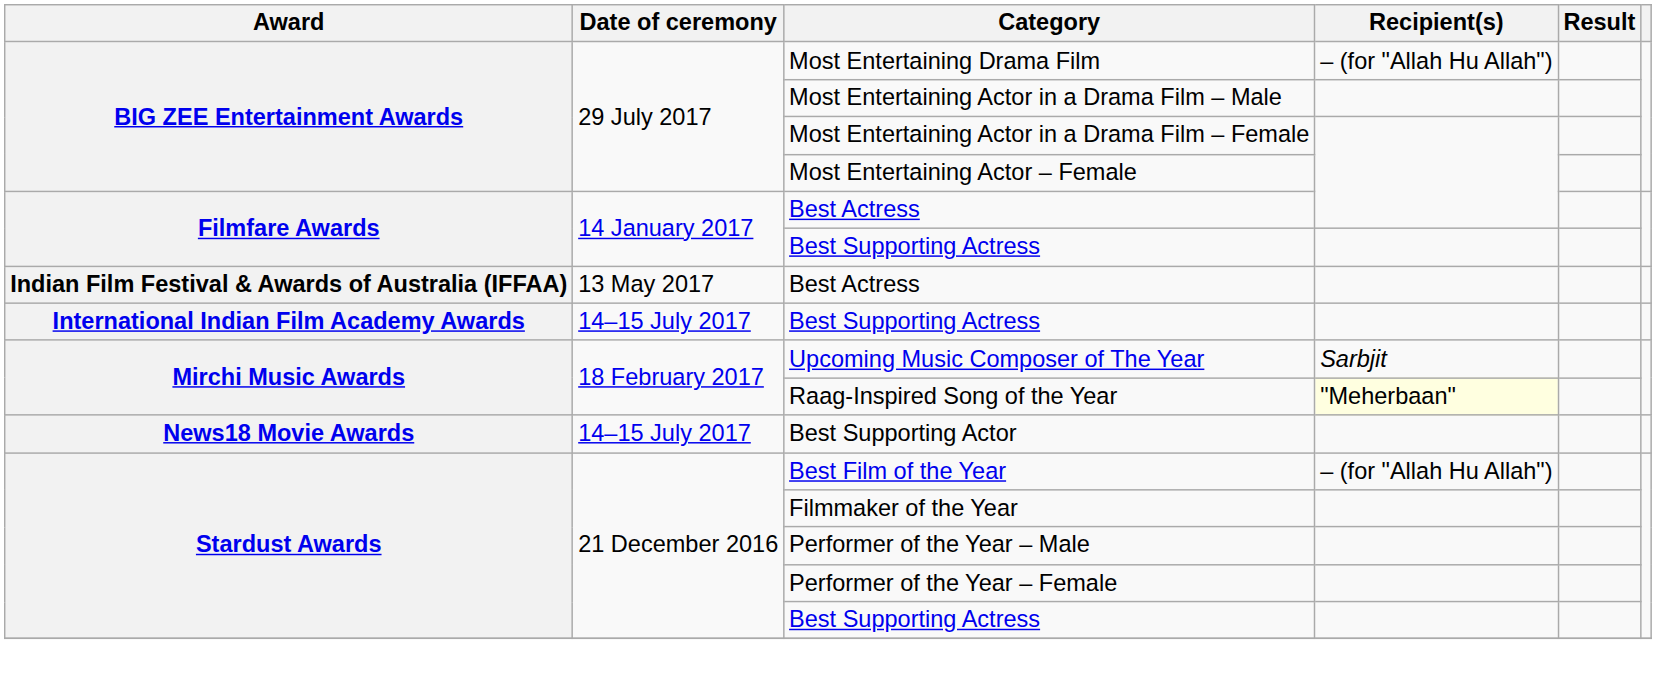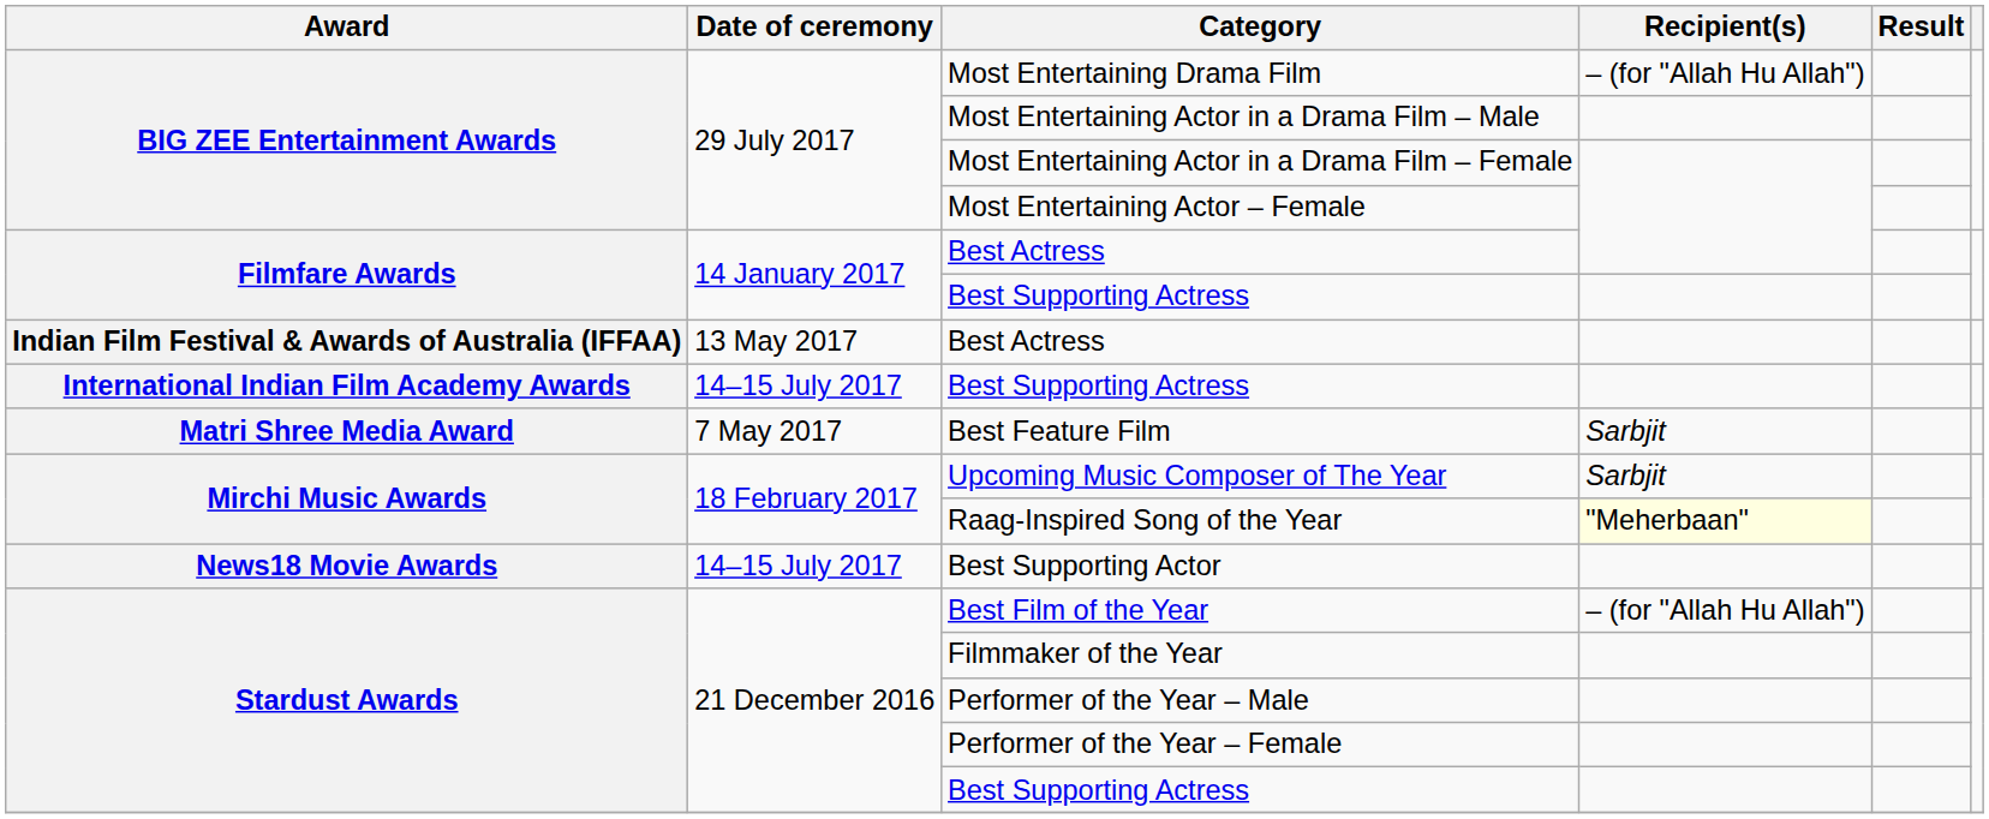 <table class="wikitable plainrowheaders sortable">
 <tr>
 <th scope="col">Award</th>
 <th scope="col">Date of ceremony</th>
 <th scope="col">Category</th>
 <th scope="col">Recipient(s)</th>
 <th scope="col">Result</th>
 <th scope="col" class="unsortable"></th>
 </tr>
 <tr>
 <th scope="row" rowspan="4"><a href='#'>BIG ZEE Entertainment Awards</a></th>
 <td rowspan="4">29 July 2017</td>
 <td>Most Entertaining Drama Film</td>
 <td> – (for "Allah Hu Allah")</td>
 <td></td>
 <td style="text-align:center;" rowspan="4"></td>
 </tr>
 <tr>
 <td>Most Entertaining Actor in a Drama Film – Male</td>
 <td></td>
 <td></td>
 </tr>
 <tr>
 <td>Most Entertaining Actor in a Drama Film – Female</td>
 <td rowspan="3"></td>
 <td></td>
 </tr>
 <tr>
 <td>Most Entertaining Actor – Female</td>
 <td></td>
 </tr>
 <tr>
 <th scope="row" rowspan="2"><a href='#'>Filmfare Awards</a></th>
 <td rowspan="2"><a href='#'>14 January 2017</a></td>
 <td><a href='#'>Best Actress</a></td>
 <td></td>
 <td style="text-align:center;" rowspan="2"></td>
 </tr>
 <tr>
 <td><a href='#'>Best Supporting Actress</a></td>
 <td></td>
 <td></td>
 </tr>
 <tr>
 <th scope="row">Indian Film Festival & Awards of Australia (IFFAA)</th>
 <td>13 May 2017</td>
 <td>Best Actress</td>
 <td></td>
 <td></td>
 <td style="text-align:center;"></td>
 </tr>
 <tr>
 <th scope="row"><a href='#'>International Indian Film Academy Awards</a></th>
 <td><a href='#'>14–15 July 2017</a></td>
 <td><a href='#'>Best Supporting Actress</a></td>
 <td></td>
 <td></td>
 <td style="text-align:center;"></td>
 </tr>
 <tr>
+<th scope="row"><a href='#'>Matri Shree Media Award</a></th>
+<td>7 May 2017</td>
+<td>Best Feature Film</td>
+<td><em>Sarbjit</em></td>
+<td></td>
+<td style="text-align:center;"></td>
+</tr>
+<tr>
 <th scope="row" rowspan="2"><a href='#'>Mirchi Music Awards</a></th>
 <td rowspan="2"><a href='#'>18 February 2017</a></td>
 <td><a href='#'>Upcoming Music Composer of The Year</a></td>
 <td><em>Sarbjit</em></td>
 <td></td>
 <td style="text-align:center;" rowspan="2"><br></td>
 </tr>
 <tr>
 <td>Raag-Inspired Song of the Year</td>
 <td style="background: lightyellow;">"Meherbaan"</td>
 <td></td>
 </tr>
 <tr>
 <th scope="row"><a href='#'>News18 Movie Awards</a></th>
 <td><a href='#'>14–15 July 2017</a></td>
 <td>Best Supporting Actor</td>
 <td></td>
 <td></td>
 <td style="text-align:center;"></td>
 </tr>
 <tr>
 <th scope="row" rowspan="5"><a href='#'>Stardust Awards</a></th>
 <td rowspan="5">21 December 2016</td>
 <td><a href='#'>Best Film of the Year</a></td>
 <td> – (for "Allah Hu Allah")</td>
 <td></td>
 <td style="text-align:center;" rowspan="5"><br></td>
 </tr>
 <tr>
 <td>Filmmaker of the Year</td>
 <td></td>
 <td></td>
 </tr>
 <tr>
 <td>Performer of the Year – Male</td>
 <td></td>
 <td></td>
 </tr>
 <tr>
 <td>Performer of the Year – Female</td>
 <td></td>
 <td></td>
 </tr>
 <tr>
 <td><a href='#'>Best Supporting Actress</a></td>
 <td></td>
 <td></td>
 </tr>
 <tr>
 </tr>
 </table>
